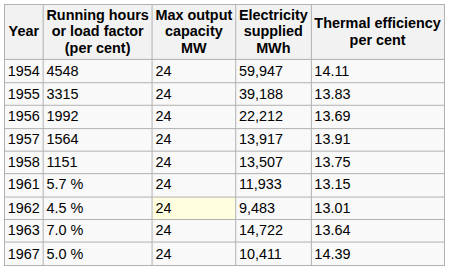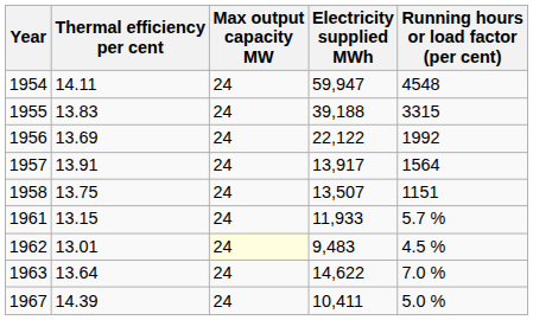 <table class="wikitable">
 <tr>
 <th>Year</th>
-<th>Running hours<br>or load factor<br>(per cent)</th>
+<th>Thermal efficiency<br>per cent</th>
 <th>Max output<br>capacity<br>MW</th>
 <th>Electricity<br>supplied<br>MWh</th>
-<th>Thermal efficiency<br>per cent</th>
+<th>Running hours<br>or load factor<br>(per cent)</th>
 </tr>
 <tr>
 <td>1954</td>
-<td>4548</td>
+<td>14.11</td>
 <td>24</td>
 <td>59,947</td>
-<td>14.11</td>
+<td>4548</td>
 </tr>
 <tr>
 <td>1955</td>
-<td>3315</td>
+<td>13.83</td>
 <td>24</td>
 <td>39,188</td>
-<td>13.83</td>
+<td>3315</td>
 </tr>
 <tr>
 <td>1956</td>
+<td>13.69</td>
+<td>24</td>
+<td>22,122</td>
 <td>1992</td>
-<td>24</td>
-<td>22,212</td>
-<td>13.69</td>
 </tr>
 <tr>
 <td>1957</td>
-<td>1564</td>
+<td>13.91</td>
 <td>24</td>
 <td>13,917</td>
-<td>13.91</td>
+<td>1564</td>
 </tr>
 <tr>
 <td>1958</td>
-<td>1151</td>
+<td>13.75</td>
 <td>24</td>
 <td>13,507</td>
-<td>13.75</td>
+<td>1151</td>
 </tr>
 <tr>
 <td>1961</td>
-<td>5.7 %</td>
+<td>13.15</td>
 <td>24</td>
 <td>11,933</td>
-<td>13.15</td>
+<td>5.7 %</td>
 </tr>
 <tr>
 <td>1962</td>
-<td>4.5 %</td>
+<td>13.01</td>
 <td style="background: lightyellow;">24</td>
 <td>9,483</td>
-<td>13.01</td>
+<td>4.5 %</td>
 </tr>
 <tr>
 <td>1963</td>
+<td>13.64</td>
+<td>24</td>
+<td>14,622</td>
 <td>7.0 %</td>
-<td>24</td>
-<td>14,722</td>
-<td>13.64</td>
 </tr>
 <tr>
 <td>1967</td>
-<td>5.0 %</td>
+<td>14.39</td>
 <td>24</td>
 <td>10,411</td>
-<td>14.39</td>
+<td>5.0 %</td>
 </tr>
 </table>
